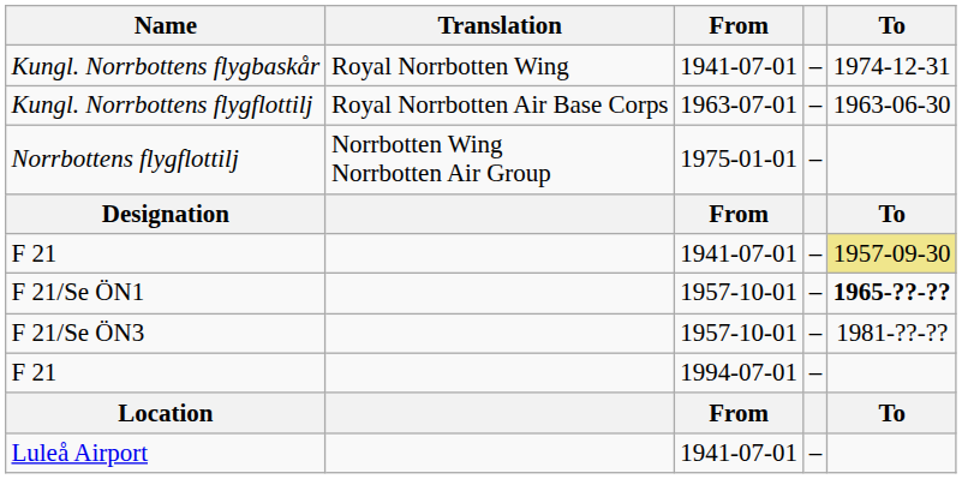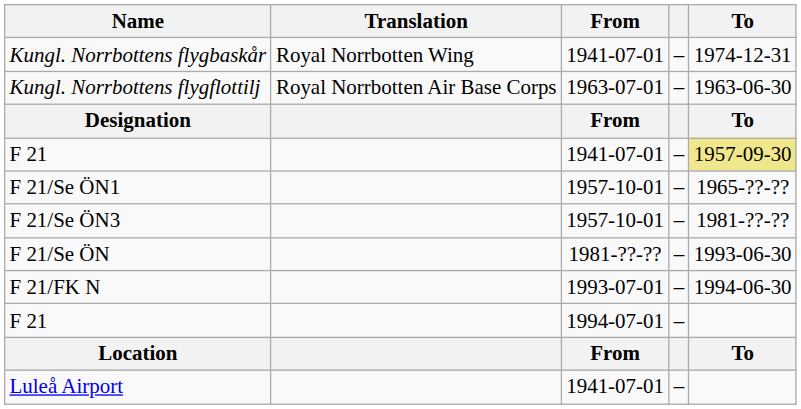 <table class="wikitable">
 <tr>
 <th style="font-weight:bold;">Name</th>
 <th style="font-weight:bold;">Translation</th>
 <th style="text-align: center; font-weight:bold;">From</th>
 <th></th>
 <th style="text-align: center; font-weight:bold;">To</th>
 </tr>
 <tr>
 <td style="font-style:italic;">Kungl. Norrbottens flygbaskår</td>
 <td>Royal Norrbotten Wing</td>
 <td>1941-07-01</td>
 <td>–</td>
 <td>1974-12-31</td>
 </tr>
 <tr>
 <td style="font-style:italic;">Kungl. Norrbottens flygflottilj</td>
 <td>Royal Norrbotten Air Base Corps</td>
 <td>1963-07-01</td>
 <td>–</td>
 <td>1963-06-30</td>
 </tr>
 <tr>
-<td style="font-style:italic;">Norrbottens flygflottilj</td>
-<td>Norrbotten Wing<br>Norrbotten Air Group</td>
-<td>1975-01-01</td>
-<td>–</td>
-<td></td>
-</tr>
-<tr>
 <th style="font-weight:bold;">Designation</th>
 <th style="font-weight:bold;"></th>
 <th style="text-align: center; font-weight:bold;">From</th>
 <th></th>
 <th style="text-align: center; font-weight:bold;">To</th>
 </tr>
 <tr>
 <td>F 21</td>
 <td></td>
 <td style="text-align: center;">1941-07-01</td>
 <td style="text-align: center;">–</td>
 <td style="background: khaki; text-align: center;">1957-09-30</td>
 </tr>
 <tr>
 <td>F 21/Se ÖN1</td>
 <td></td>
 <td style="text-align: center;">1957-10-01</td>
 <td style="text-align: center;">–</td>
-<td style="text-align: center;"><strong>1965-??-??</strong></td>
+<td style="text-align: center;">1965-??-??</td>
 </tr>
 <tr>
 <td>F 21/Se ÖN3</td>
 <td></td>
 <td style="text-align: center;">1957-10-01</td>
 <td style="text-align: center;">–</td>
 <td style="text-align: center;">1981-??-??</td>
+</tr>
+<tr>
+<td>F 21/Se ÖN</td>
+<td></td>
+<td style="text-align: center;">1981-??-??</td>
+<td style="text-align: center;">–</td>
+<td style="text-align: center;">1993-06-30</td>
+</tr>
+<tr>
+<td>F 21/FK N</td>
+<td></td>
+<td style="text-align: center;">1993-07-01</td>
+<td style="text-align: center;">–</td>
+<td style="text-align: center;">1994-06-30</td>
 </tr>
 <tr>
 <td>F 21</td>
 <td></td>
 <td style="text-align: center;">1994-07-01</td>
 <td style="text-align: center;">–</td>
 <td style="text-align: center;"></td>
 </tr>
 <tr>
 <th style="font-weight:bold;">Location</th>
 <th style="font-weight:bold;"></th>
 <th style="text-align: center; font-weight:bold;">From</th>
 <th></th>
 <th style="text-align: center; font-weight:bold;">To</th>
 </tr>
 <tr>
 <td><a href='#'>Luleå Airport</a></td>
 <td></td>
 <td style="text-align: center;">1941-07-01</td>
 <td style="text-align: center;">–</td>
 <td style="text-align: center;"></td>
 </tr>
 </table>
